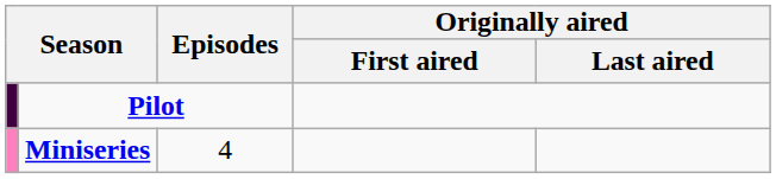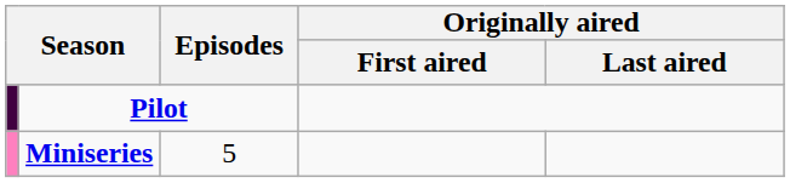 <table class="wikitable plainrowheaders" style="text-align:center;">
 <tr>
 <th style="padding:0 8px;" colspan="2" rowspan="2">Season</th>
 <th style="padding:0 8px;" rowspan="2">Episodes</th>
 <th style="padding:0 80px;" colspan="2">Originally aired</th>
 </tr>
 <tr>
 <th scope="col">First aired</th>
 <th scope="col">Last aired</th>
 </tr>
 <tr>
 <td scope="row" style="background:#400040; color:#fff;"></td>
 <td style=text-align:center; colspan="2"><strong><a href='#'>Pilot</a></strong></td>
 <td style=text-align:center; colspan=2></td>
 </tr>
 <tr>
 <td scope="row" style="background:#ff80bf; color:#fff;"></td>
 <td style="text-align:center;"><strong><a href='#'>Miniseries</a></strong></td>
-<td style="text-align:center;">4</td>
+<td style="text-align:center;">5</td>
 <td></td>
 <td></td>
 </tr>
 </table>
